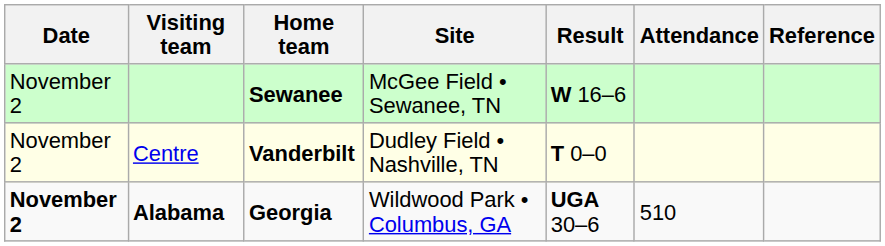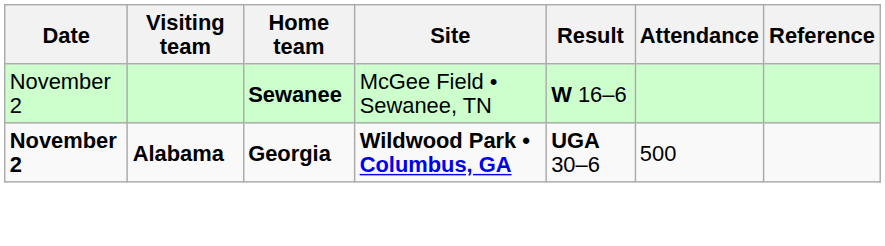 <table class="wikitable" style="font-size:95%;">
 <tr>
 <th>Date</th>
 <th>Visiting team</th>
 <th>Home team</th>
 <th>Site</th>
 <th>Result</th>
 <th>Attendance</th>
 <th class="unsortable">Reference</th>
 </tr>
 <tr bgcolor=ccffcc>
 <td>November 2</td>
 <td></td>
 <td><strong>Sewanee</strong></td>
 <td>McGee Field • Sewanee, TN</td>
 <td><strong>W</strong> 16–6</td>
 <td></td>
 <td></td>
 </tr>
-<tr bgcolor=ffffe6>
-<td>November 2</td>
-<td><a href='#'>Centre</a></td>
-<td><strong>Vanderbilt</strong></td>
-<td>Dudley Field • Nashville, TN</td>
-<td><strong>T</strong> 0–0</td>
-<td></td>
-<td></td>
-</tr>
 <tr bgcolor=>
 <td><strong>November 2</strong></td>
 <td><strong>Alabama</strong></td>
 <td><strong>Georgia</strong></td>
-<td>Wildwood Park • <a href='#'>Columbus, GA</a></td>
+<td><strong>Wildwood Park • <a href='#'>Columbus, GA</a></strong></td>
 <td><strong>UGA</strong> 30–6</td>
-<td>510</td>
+<td>500</td>
 <td></td>
 </tr>
 </table>
